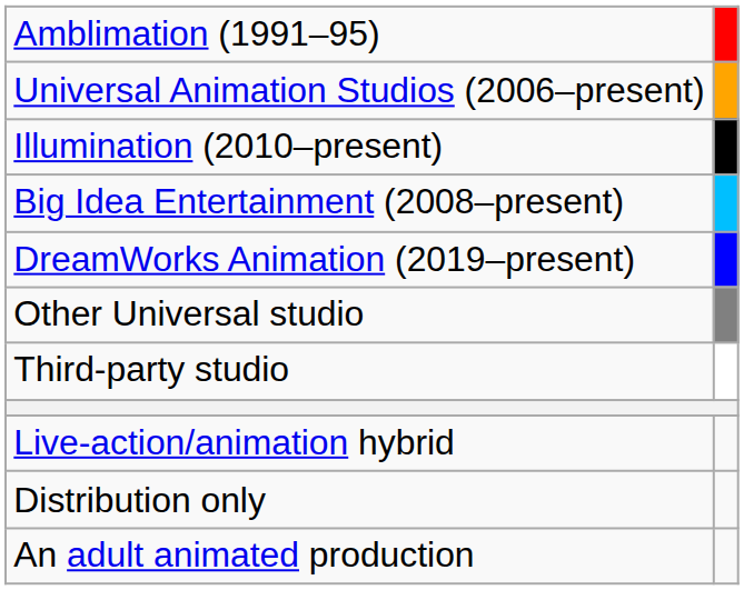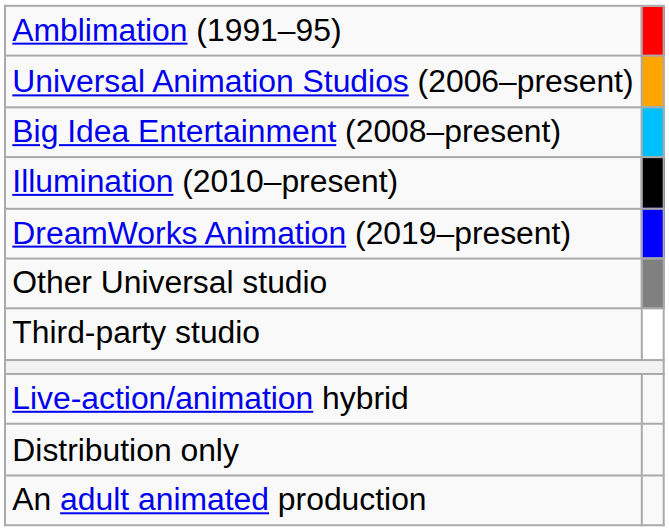 <table class="wikitable" style="float:left;">
 <tr>
 <td><a href='#'>Amblimation</a> (1991–95)</td>
 <td style="background:red; "> </td>
 </tr>
 <tr>
 <td><a href='#'>Universal Animation Studios</a> (2006–present)</td>
 <td style="background:orange; "> </td>
 </tr>
 <tr>
+<td><a href='#'>Big Idea Entertainment</a> (2008–present)</td>
+<td style="background:#00bfff; "> </td>
+</tr>
+<tr>
 <td><a href='#'>Illumination</a> (2010–present)</td>
 <td style="background:black; "> </td>
-</tr>
-<tr>
-<td><a href='#'>Big Idea Entertainment</a> (2008–present)</td>
-<td style="background:#00bfff; "> </td>
 </tr>
 <tr>
 <td><a href='#'>DreamWorks Animation</a> (2019–present)</td>
 <td style="background:blue; "> </td>
 </tr>
 <tr>
 <td>Other Universal studio</td>
 <td style="background:gray; "> </td>
 </tr>
 <tr>
 <td>Third-party studio</td>
 <td style="background:white; "> </td>
 </tr>
 <tr>
 <th colspan="2"></th>
 </tr>
 <tr>
 <td><a href='#'>Live-action/animation</a> hybrid</td>
 <td></td>
 </tr>
 <tr>
 <td>Distribution only</td>
 <td></td>
 </tr>
 <tr>
 <td>An <a href='#'>adult animated</a> production</td>
 <td></td>
 </tr>
 </table>
